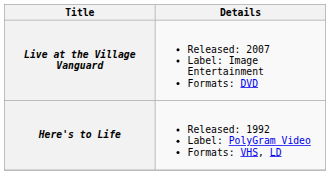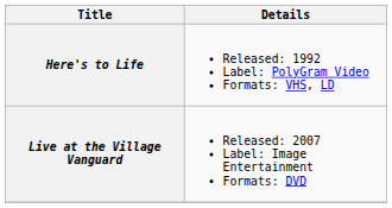 <table class="wikitable plainrowheaders" style=text-align:center;>
 <tr>
 <th scope="col" style="width:15em;">Title</th>
 <th scope="col" style="width:17em;">Details</th>
 </tr>
 <tr>
+<th scope="row"><em>Here's to Life</em></th>
+<td align=left><br><ul><li>Released: 1992</li><li>Label: <a href='#'>PolyGram Video</a></li><li>Formats: <a href='#'>VHS</a>, <a href='#'>LD</a></li></ul></td>
+</tr>
+<tr>
 <th scope="row"><em>Live at the Village Vanguard</em></th>
 <td align=left><br><ul><li>Released: 2007</li><li>Label: Image Entertainment</li><li>Formats: <a href='#'>DVD</a></li></ul></td>
 </tr>
 <tr>
-<th scope="row"><em>Here's to Life</em></th>
-<td align=left><br><ul><li>Released: 1992</li><li>Label: <a href='#'>PolyGram Video</a></li><li>Formats: <a href='#'>VHS</a>, <a href='#'>LD</a></li></ul></td>
-</tr>
-<tr>
 </tr>
 </table>
